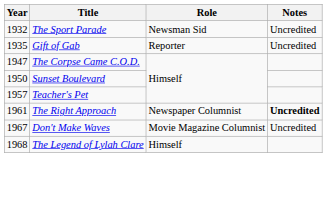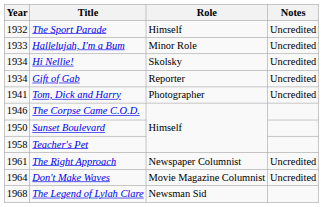 <table class="wikitable">
 <tr>
 <th>Year</th>
 <th>Title</th>
 <th>Role</th>
 <th>Notes</th>
 </tr>
 <tr>
 <td>1932</td>
 <td><em><a href='#'>The Sport Parade</a></em></td>
-<td>Newsman Sid</td>
+<td>Himself</td>
 <td>Uncredited</td>
 </tr>
 <tr>
-<td>1935</td>
+<td>1933</td>
+<td><em><a href='#'>Hallelujah, I'm a Bum</a></em></td>
+<td>Minor Role</td>
+<td>Uncredited</td>
+</tr>
+<tr>
+<td>1934</td>
+<td><em><a href='#'>Hi Nellie!</a></em></td>
+<td>Skolsky</td>
+<td>Uncredited</td>
+</tr>
+<tr>
+<td>1934</td>
 <td><em><a href='#'>Gift of Gab</a></em></td>
 <td>Reporter</td>
 <td>Uncredited</td>
 </tr>
 <tr>
-<td>1947</td>
+<td>1941</td>
+<td><em><a href='#'>Tom, Dick and Harry</a></em></td>
+<td>Photographer</td>
+<td>Uncredited</td>
+</tr>
+<tr>
+<td>1946</td>
 <td><em><a href='#'>The Corpse Came C.O.D.</a></em></td>
 <td rowspan="3">Himself</td>
 <td></td>
 </tr>
 <tr>
 <td>1950</td>
 <td><em><a href='#'>Sunset Boulevard</a></em></td>
 <td></td>
 </tr>
 <tr>
-<td>1957</td>
+<td>1958</td>
 <td><em><a href='#'>Teacher's Pet</a></em></td>
 <td></td>
 </tr>
 <tr>
 <td>1961</td>
 <td><em><a href='#'>The Right Approach</a></em></td>
 <td>Newspaper Columnist</td>
-<td><strong>Uncredited</strong></td>
+<td>Uncredited</td>
 </tr>
 <tr>
-<td>1967</td>
+<td>1964</td>
 <td><em><a href='#'>Don't Make Waves</a></em></td>
 <td>Movie Magazine Columnist</td>
 <td>Uncredited</td>
 </tr>
 <tr>
 <td>1968</td>
 <td><em><a href='#'>The Legend of Lylah Clare</a></em></td>
-<td>Himself</td>
+<td>Newsman Sid</td>
 <td></td>
 </tr>
 </table>
